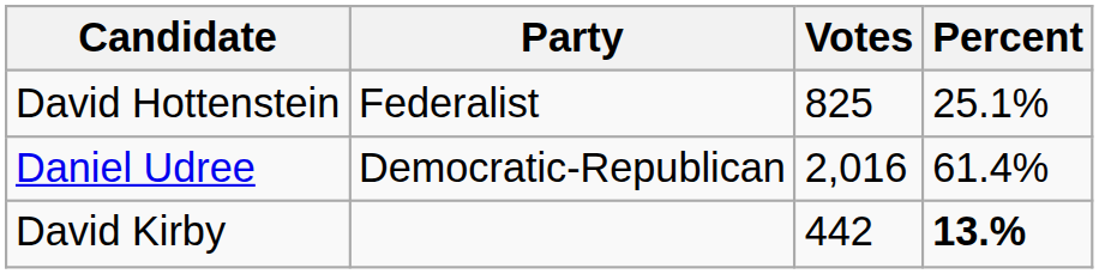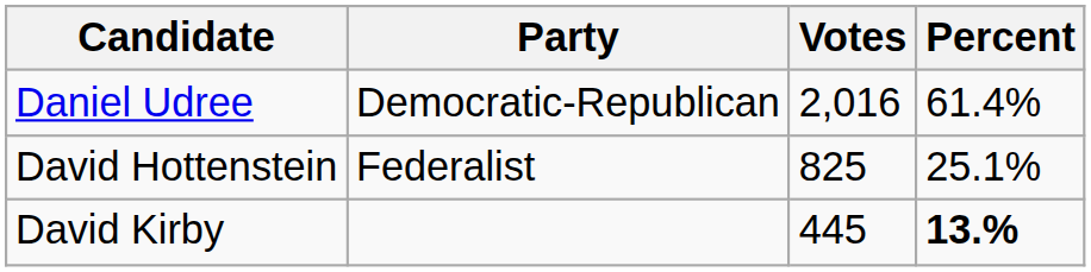 <table class=wikitable>
 <tr>
 <th>Candidate</th>
 <th>Party</th>
 <th>Votes</th>
 <th>Percent</th>
 </tr>
 <tr>
+<td><a href='#'>Daniel Udree</a></td>
+<td>Democratic-Republican</td>
+<td>2,016</td>
+<td>61.4%</td>
+</tr>
+<tr>
 <td>David Hottenstein</td>
 <td>Federalist</td>
 <td>825</td>
 <td>25.1%</td>
 </tr>
 <tr>
-<td><a href='#'>Daniel Udree</a></td>
-<td>Democratic-Republican</td>
-<td>2,016</td>
-<td>61.4%</td>
-</tr>
-<tr>
 <td>David Kirby</td>
 <td></td>
-<td>442</td>
+<td>445</td>
 <td><strong>13.%</strong></td>
 </tr>
 </table>
